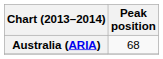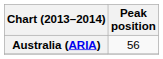 <table class="wikitable sortable plainrowheaders" style="text-align:center;">
 <tr>
 <th scope="col">Chart (2013–2014)</th>
 <th scope="col">Peak<br>position</th>
 </tr>
 <tr>
 <th scope="row">Australia (<a href='#'>ARIA</a>)</th>
-<td align="center">68</td>
+<td align="center">56</td>
 </tr>
 <tr>
 </tr>
 <tr>
 </tr>
 <tr>
 </tr>
 <tr>
 </tr>
 <tr>
 </tr>
 <tr>
 </tr>
 <tr>
 </tr>
 <tr>
 </tr>
 <tr>
 </tr>
 <tr>
 </tr>
 <tr>
 </tr>
 <tr>
 </tr>
 <tr>
 </tr>
 <tr>
 </tr>
 </table>
